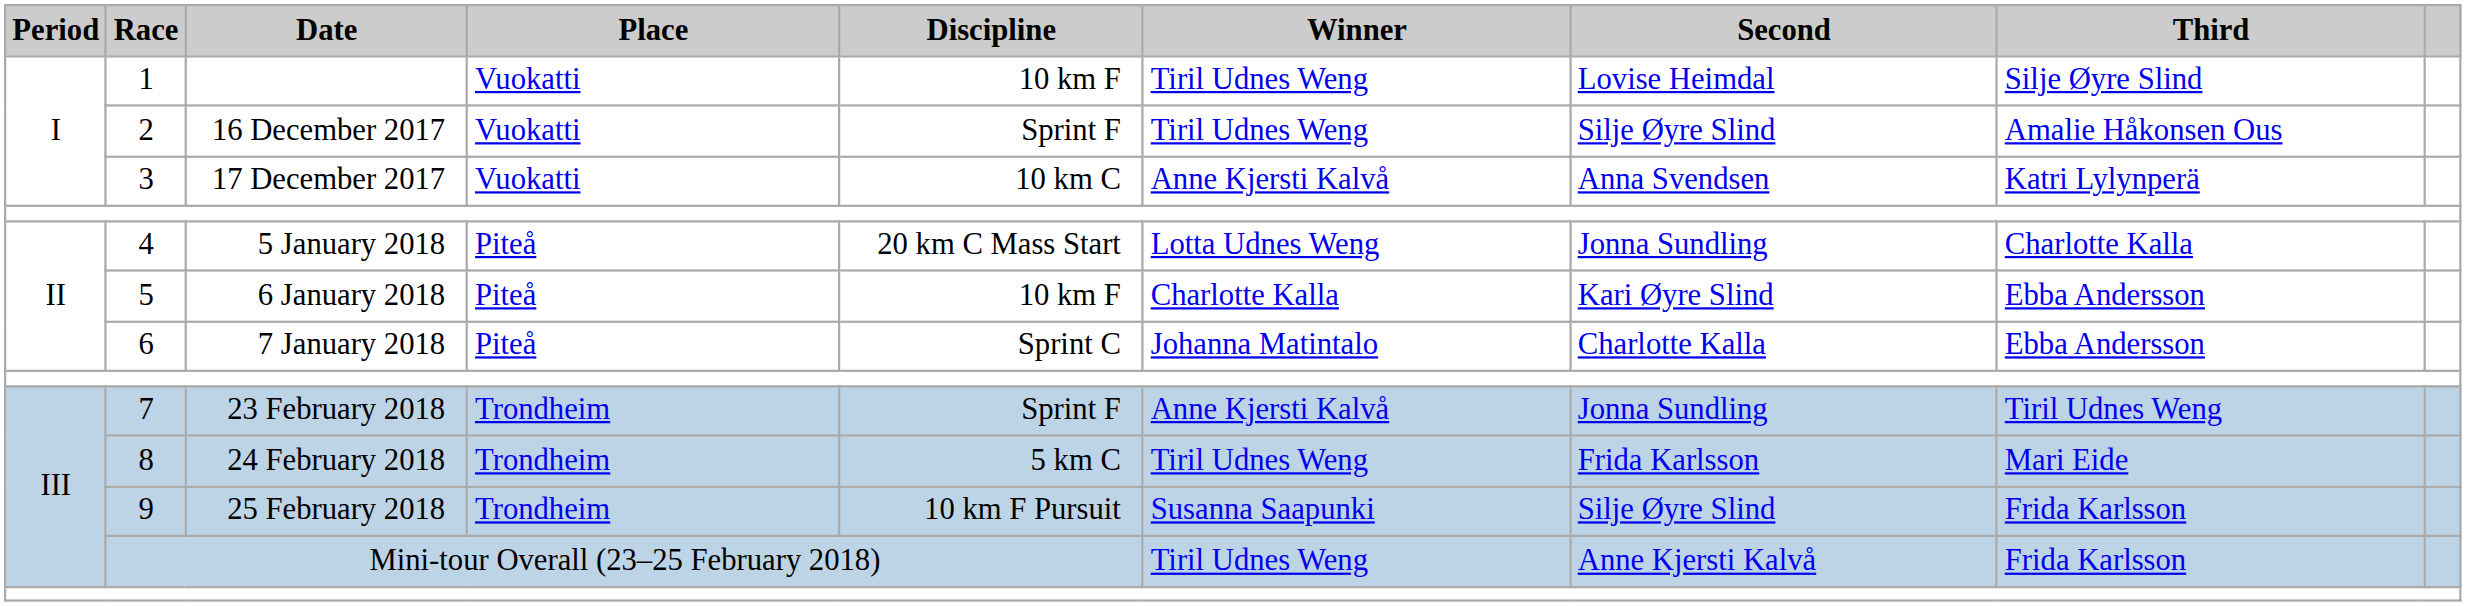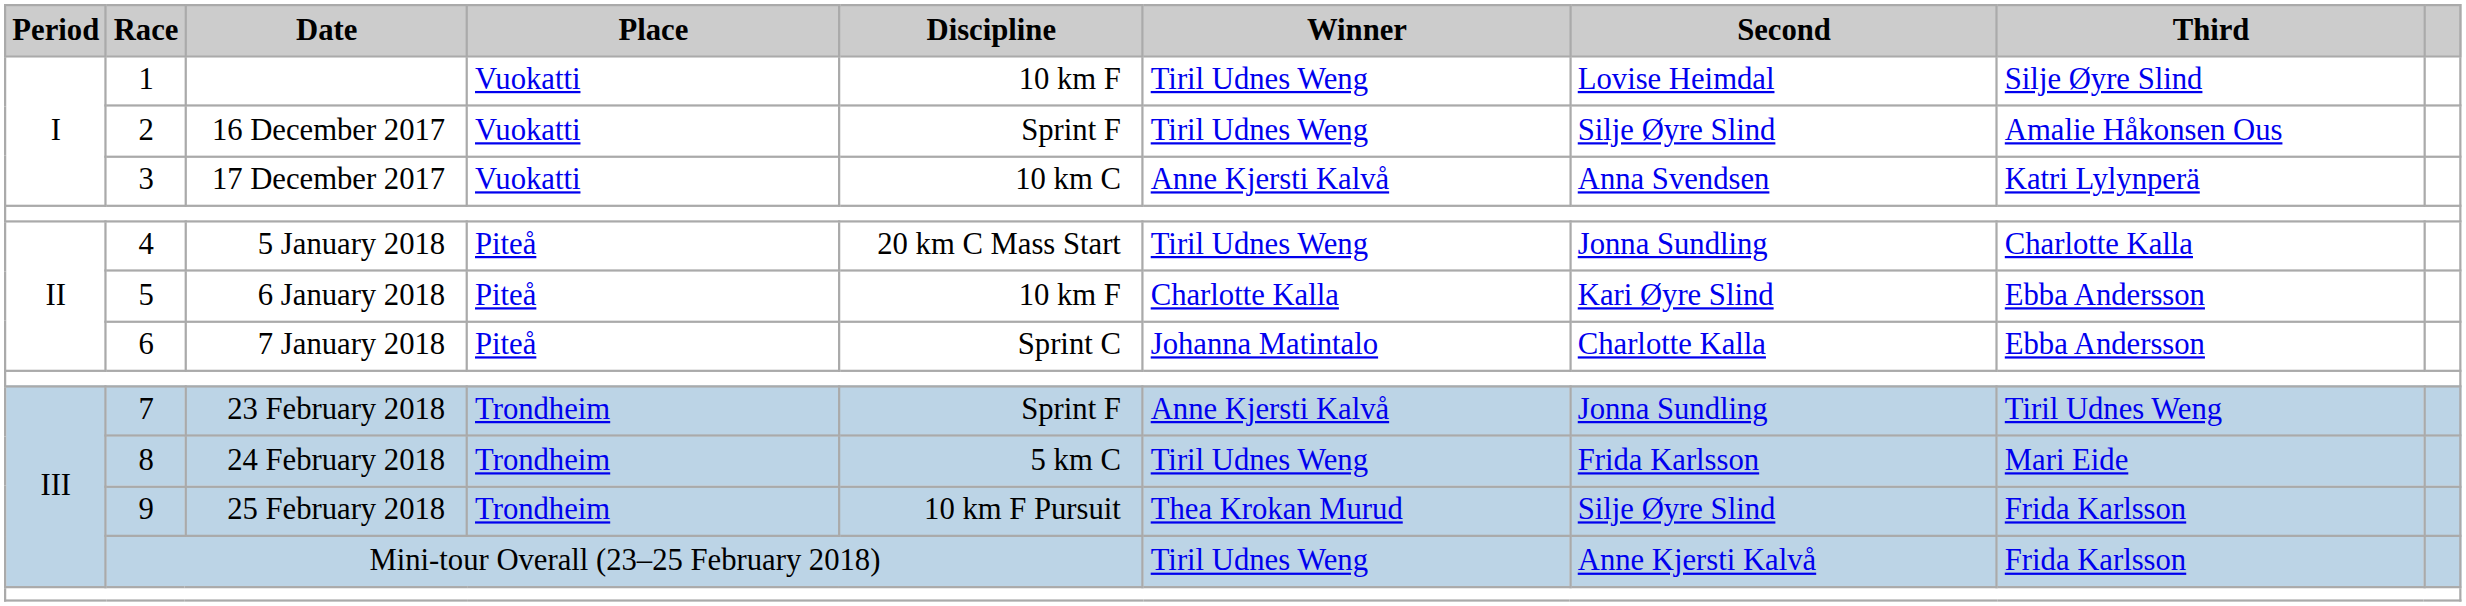 <table class="wikitable plainrowheaders" style="background:#fff; font-size:86%; line-height:16px; border:grey solid 1px; border-collapse:collapse;">
 <tr style="background:#ccc; text-align:center;">
 <th scope="col" style="background:#ccc; width=20 px;">Period</th>
 <th scope="col" style="background:#ccc; width=30 px;">Race</th>
 <th scope="col" style="background:#ccc; width:120px;">Date</th>
 <th scope="col" style="background:#ccc; width:160px;">Place</th>
 <th scope="col" style="background:#ccc; width:130px;">Discipline</th>
 <th scope="col" style="background:#ccc; width:185px;">Winner</th>
 <th scope="col" style="background:#ccc; width:185px;">Second</th>
 <th scope="col" style="background:#ccc; width:185px;">Third</th>
 <th scope="col" style="background:#ccc; width:10px;"></th>
 </tr>
 <tr>
 <td rowspan=3 align=center>I</td>
 <td align=center>1</td>
 <td align=right>  </td>
 <td> <a href='#'>Vuokatti</a></td>
 <td align=right>10 km F  </td>
 <td> <a href='#'>Tiril Udnes Weng</a></td>
 <td> <a href='#'>Lovise Heimdal</a></td>
 <td> <a href='#'>Silje Øyre Slind</a></td>
 <td></td>
 </tr>
 <tr>
 <td align=center>2</td>
 <td align=right>16 December 2017  </td>
 <td> <a href='#'>Vuokatti</a></td>
 <td align=right>Sprint F  </td>
 <td> <a href='#'>Tiril Udnes Weng</a></td>
 <td> <a href='#'>Silje Øyre Slind</a></td>
 <td> <a href='#'>Amalie Håkonsen Ous</a></td>
 <td></td>
 </tr>
 <tr>
 <td align=center>3</td>
 <td align=right>17 December 2017  </td>
 <td> <a href='#'>Vuokatti</a></td>
 <td align=right>10 km C  </td>
 <td> <a href='#'>Anne Kjersti Kalvå</a></td>
 <td> <a href='#'>Anna Svendsen</a></td>
 <td> <a href='#'>Katri Lylynperä</a></td>
 <td></td>
 </tr>
 <tr>
 <td colspan="9"></td>
 </tr>
 <tr>
 <td rowspan=3 align=center>II</td>
 <td align=center>4</td>
 <td align=right>5 January 2018  </td>
 <td> <a href='#'>Piteå</a></td>
 <td align=right>20 km C Mass Start  </td>
-<td> <a href='#'>Lotta Udnes Weng</a></td>
+<td> <a href='#'>Tiril Udnes Weng</a></td>
 <td> <a href='#'>Jonna Sundling</a></td>
 <td> <a href='#'>Charlotte Kalla</a></td>
 <td></td>
 </tr>
 <tr>
 <td align=center>5</td>
 <td align=right>6 January 2018  </td>
 <td> <a href='#'>Piteå</a></td>
 <td align=right>10 km F  </td>
 <td> <a href='#'>Charlotte Kalla</a></td>
 <td> <a href='#'>Kari Øyre Slind</a></td>
 <td> <a href='#'>Ebba Andersson</a></td>
 <td></td>
 </tr>
 <tr>
 <td align=center>6</td>
 <td align=right>7 January 2018  </td>
 <td> <a href='#'>Piteå</a></td>
 <td align=right>Sprint C  </td>
 <td> <a href='#'>Johanna Matintalo</a></td>
 <td> <a href='#'>Charlotte Kalla</a></td>
 <td> <a href='#'>Ebba Andersson</a></td>
 <td></td>
 </tr>
 <tr>
 <td colspan=9></td>
 </tr>
 <tr bgcolor=#BCD4E6>
 <td rowspan=4 align=center>III</td>
 <td align=center>7</td>
 <td align=right>23 February 2018  </td>
 <td> <a href='#'>Trondheim</a></td>
 <td align=right>Sprint F  </td>
 <td> <a href='#'>Anne Kjersti Kalvå</a></td>
 <td> <a href='#'>Jonna Sundling</a></td>
 <td> <a href='#'>Tiril Udnes Weng</a></td>
 <td></td>
 </tr>
 <tr bgcolor=#BCD4E6>
 <td align=center>8</td>
 <td align=right>24 February 2018  </td>
 <td> <a href='#'>Trondheim</a></td>
 <td align=right>5 km C  </td>
 <td> <a href='#'>Tiril Udnes Weng</a></td>
 <td> <a href='#'>Frida Karlsson</a></td>
 <td> <a href='#'>Mari Eide</a></td>
 <td></td>
 </tr>
 <tr bgcolor=#BCD4E6>
 <td align=center>9</td>
 <td align=right>25 February 2018  </td>
 <td> <a href='#'>Trondheim</a></td>
 <td align=right>10 km F Pursuit  </td>
-<td> <a href='#'>Susanna Saapunki</a></td>
+<td> <a href='#'>Thea Krokan Murud</a></td>
 <td> <a href='#'>Silje Øyre Slind</a></td>
 <td> <a href='#'>Frida Karlsson</a></td>
 <td></td>
 </tr>
 <tr bgcolor=#BCD4E6>
 <td colspan=4 align=center>Mini-tour Overall (23–25 February 2018)</td>
 <td> <a href='#'>Tiril Udnes Weng</a></td>
 <td> <a href='#'>Anne Kjersti Kalvå</a></td>
 <td> <a href='#'>Frida Karlsson</a></td>
 <td></td>
 </tr>
 <tr>
 <td colspan=10></td>
 </tr>
 </table>
